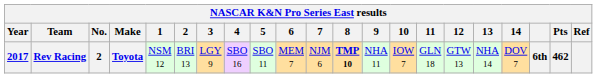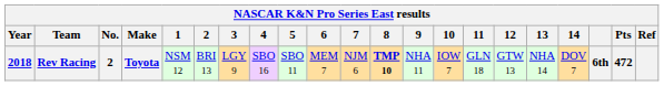 <table class="wikitable" style="text-align:center; font-size:75%">
 <tr>
 <th colspan=21><a href='#'>NASCAR K&N Pro Series East</a> results</th>
 </tr>
 <tr>
 <th>Year</th>
 <th>Team</th>
 <th>No.</th>
 <th>Make</th>
 <th>1</th>
 <th>2</th>
 <th>3</th>
 <th>4</th>
 <th>5</th>
 <th>6</th>
 <th>7</th>
 <th>8</th>
 <th>9</th>
 <th>10</th>
 <th>11</th>
 <th>12</th>
 <th>13</th>
 <th>14</th>
 <th></th>
 <th>Pts</th>
 <th>Ref</th>
 </tr>
 <tr>
-<th><a href='#'>2017</a></th>
+<th><a href='#'>2018</a></th>
 <th><a href='#'>Rev Racing</a></th>
 <th>2</th>
 <th><a href='#'>Toyota</a></th>
 <td style="background:#DFFFDF;"><a href='#'>NSM</a><br><small>12</small></td>
 <td style="background:#DFFFDF;"><a href='#'>BRI</a><br><small>13</small></td>
 <td style="background:#FFDF9F;"><a href='#'>LGY</a><br><small>9</small></td>
 <td style="background:#EFCFFF;"><a href='#'>SBO</a><br><small>16</small></td>
 <td style="background:#DFFFDF;"><a href='#'>SBO</a><br><small>11</small></td>
 <td style="background:#FFDF9F;"><a href='#'>MEM</a><br><small>7</small></td>
 <td style="background:#FFDF9F;"><a href='#'>NJM</a><br><small>6</small></td>
 <td style="background:#FFDF9F;"><strong><a href='#'>TMP</a><br><small>10</small></strong></td>
 <td style="background:#DFFFDF;"><a href='#'>NHA</a><br><small>11</small></td>
 <td style="background:#FFDF9F;"><a href='#'>IOW</a><br><small>7</small></td>
 <td style="background:#DFFFDF;"><a href='#'>GLN</a><br><small>18</small></td>
 <td style="background:#DFFFDF;"><a href='#'>GTW</a><br><small>13</small></td>
 <td style="background:#DFFFDF;"><a href='#'>NHA</a><br><small>14</small></td>
 <td style="background:#FFDF9F;"><a href='#'>DOV</a><br><small>7</small></td>
 <th>6th</th>
-<th>462</th>
+<th>472</th>
 <th></th>
 </tr>
 </table>
